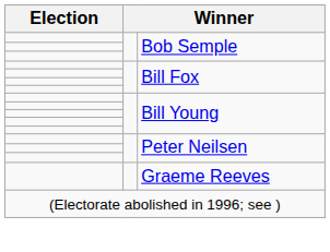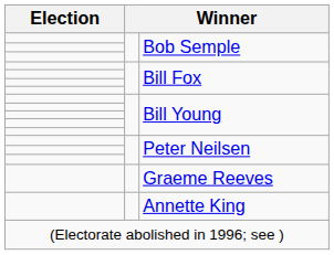 <table class="wikitable">
 <tr>
 <th width=100>Election</th>
 <th width=175 colspan=2>Winner</th>
 </tr>
 <tr>
 <td></td>
 <td rowspan=3 width=5 bgcolor=></td>
 <td rowspan=3><a href='#'>Bob Semple</a></td>
 </tr>
 <tr>
 <td></td>
 </tr>
 <tr>
 <td></td>
 </tr>
 <tr>
 <td></td>
 <td rowspan=4 bgcolor=></td>
 <td rowspan=4><a href='#'>Bill Fox</a></td>
 </tr>
 <tr>
 <td></td>
 </tr>
 <tr>
 <td></td>
 </tr>
 <tr>
 <td></td>
 </tr>
 <tr>
 <td></td>
 <td rowspan=5 bgcolor=></td>
 <td rowspan=5><a href='#'>Bill Young</a></td>
 </tr>
 <tr>
 <td></td>
 </tr>
 <tr>
 <td></td>
 </tr>
 <tr>
 <td></td>
 </tr>
 <tr>
 <td></td>
 </tr>
 <tr>
 <td></td>
 <td rowspan=3 bgcolor=></td>
 <td rowspan=3><a href='#'>Peter Neilsen</a></td>
 </tr>
 <tr>
 <td></td>
 </tr>
 <tr>
 <td></td>
 </tr>
 <tr>
 <td></td>
 <td bgcolor=></td>
 <td><a href='#'>Graeme Reeves</a></td>
 </tr>
 <tr>
+<td></td>
+<td bgcolor=></td>
+<td><a href='#'>Annette King</a></td>
+</tr>
+<tr>
 <td colspan=3 align=center><small>(Electorate abolished in 1996; see )</small></td>
 </tr>
 </table>
